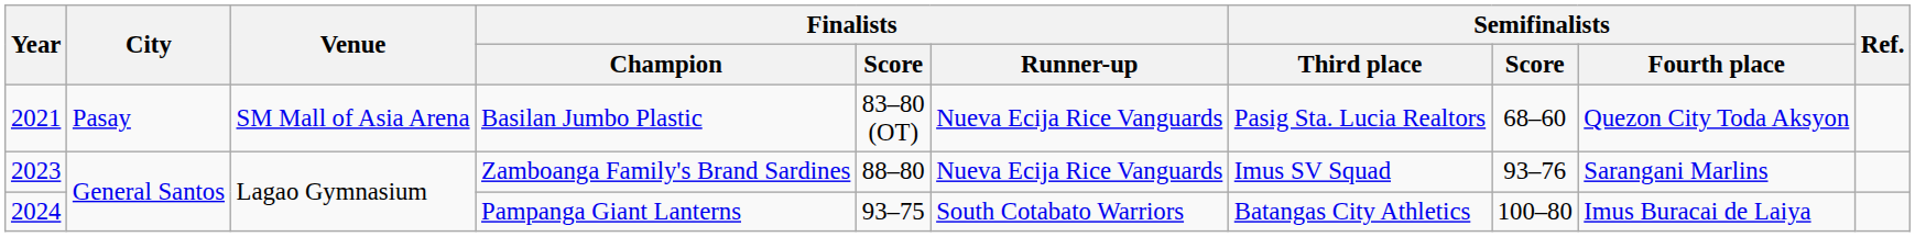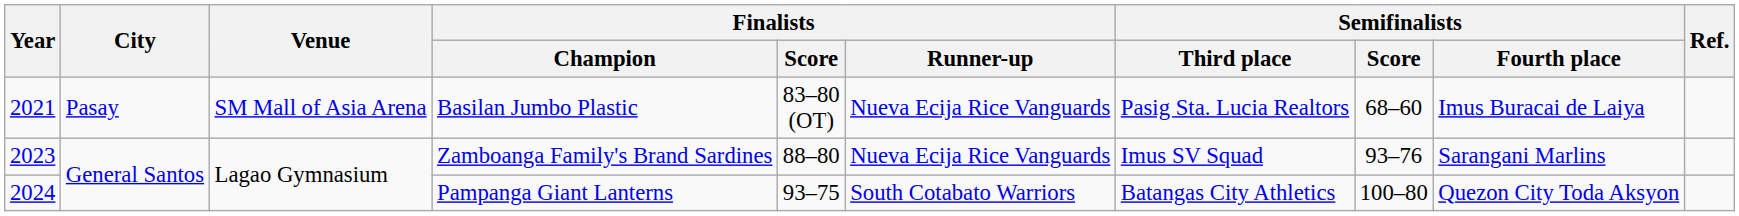 <table class="wikitable" style="text-align:center">
 <tr>
 <th rowspan=2>Year</th>
 <th rowspan=2>City</th>
 <th rowspan=2>Venue</th>
 <th colspan=3>Finalists</th>
 <th colspan=3>Semifinalists</th>
 <th rowspan=2>Ref.</th>
 </tr>
 <tr>
 <th>Champion</th>
 <th>Score</th>
 <th>Runner-up</th>
 <th>Third place</th>
 <th>Score</th>
 <th>Fourth place</th>
 </tr>
 <tr>
 <td><a href='#'>2021</a></td>
 <td align=left><a href='#'>Pasay</a></td>
 <td align=left><a href='#'>SM Mall of Asia Arena</a></td>
 <td align=left><a href='#'>Basilan Jumbo Plastic</a></td>
 <td>83–80 <br> (OT)</td>
 <td align=left><a href='#'>Nueva Ecija Rice Vanguards</a></td>
 <td align=left><a href='#'>Pasig Sta. Lucia Realtors</a></td>
 <td>68–60</td>
-<td align=left><a href='#'>Quezon City Toda Aksyon</a></td>
+<td align=left><a href='#'>Imus Buracai de Laiya</a></td>
 <td></td>
 </tr>
 <tr>
 <td><a href='#'>2023</a></td>
 <td align=left rowspan=2><a href='#'>General Santos</a></td>
 <td align=left rowspan=2>Lagao Gymnasium</td>
 <td align=left><a href='#'>Zamboanga Family's Brand Sardines</a></td>
 <td>88–80</td>
 <td align=left><a href='#'>Nueva Ecija Rice Vanguards</a></td>
 <td align=left><a href='#'>Imus SV Squad</a></td>
 <td>93–76</td>
 <td align=left><a href='#'>Sarangani Marlins</a></td>
 <td></td>
 </tr>
 <tr>
 <td><a href='#'>2024</a></td>
 <td align=left><a href='#'>Pampanga Giant Lanterns</a></td>
 <td>93–75</td>
 <td align=left><a href='#'>South Cotabato Warriors</a></td>
 <td align=left><a href='#'>Batangas City Athletics</a></td>
 <td>100–80</td>
-<td align=left><a href='#'>Imus Buracai de Laiya</a></td>
+<td align=left><a href='#'>Quezon City Toda Aksyon</a></td>
 <td></td>
 </tr>
 </table>
